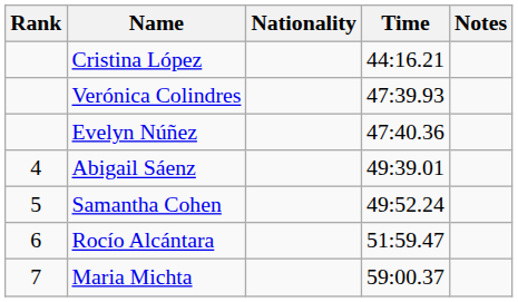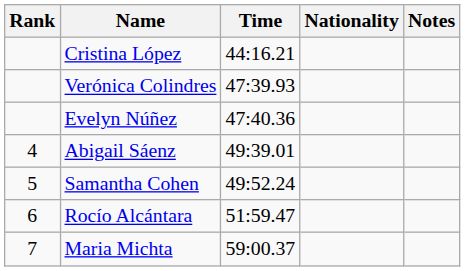 <table class="wikitable sortable" style="text-align:center;font-size:95%">
 <tr>
 <th>Rank</th>
 <th>Name</th>
+<th>Time</th>
 <th>Nationality</th>
-<th>Time</th>
 <th>Notes</th>
 </tr>
 <tr>
 <td></td>
 <td align=left><a href='#'>Cristina López</a></td>
+<td>44:16.21</td>
 <td align=left></td>
-<td>44:16.21</td>
 <td></td>
 </tr>
 <tr>
 <td></td>
 <td align=left><a href='#'>Verónica Colindres</a></td>
+<td>47:39.93</td>
 <td align=left></td>
-<td>47:39.93</td>
 <td></td>
 </tr>
 <tr>
 <td></td>
 <td align=left><a href='#'>Evelyn Núñez</a></td>
+<td>47:40.36</td>
 <td align=left></td>
-<td>47:40.36</td>
 <td></td>
 </tr>
 <tr>
 <td>4</td>
 <td align=left><a href='#'>Abigail Sáenz</a></td>
+<td>49:39.01</td>
 <td align=left></td>
-<td>49:39.01</td>
 <td></td>
 </tr>
 <tr>
 <td>5</td>
 <td align=left><a href='#'>Samantha Cohen</a></td>
+<td>49:52.24</td>
 <td align=left></td>
-<td>49:52.24</td>
 <td></td>
 </tr>
 <tr>
 <td>6</td>
 <td align=left><a href='#'>Rocío Alcántara</a></td>
+<td>51:59.47</td>
 <td align=left></td>
-<td>51:59.47</td>
 <td></td>
 </tr>
 <tr>
 <td>7</td>
 <td align=left><a href='#'>Maria Michta</a></td>
+<td>59:00.37</td>
 <td align=left></td>
-<td>59:00.37</td>
 <td></td>
 </tr>
 </table>
